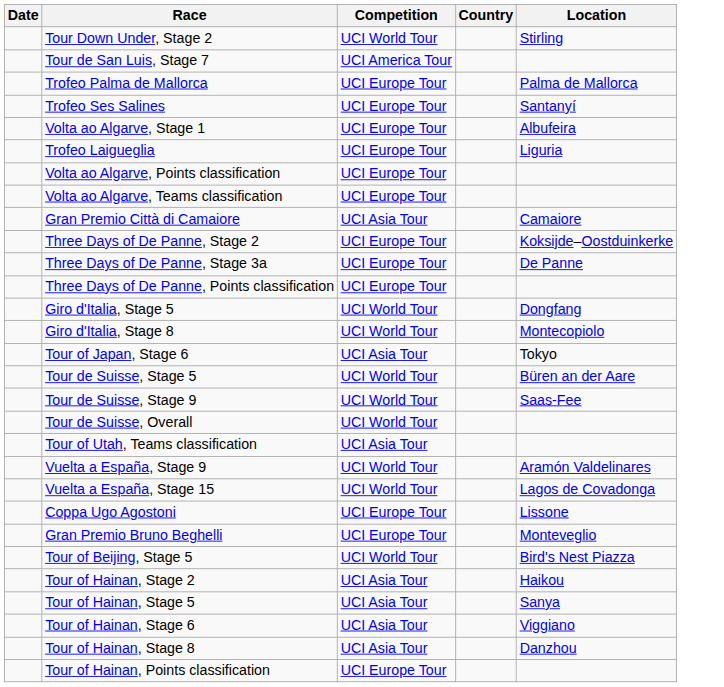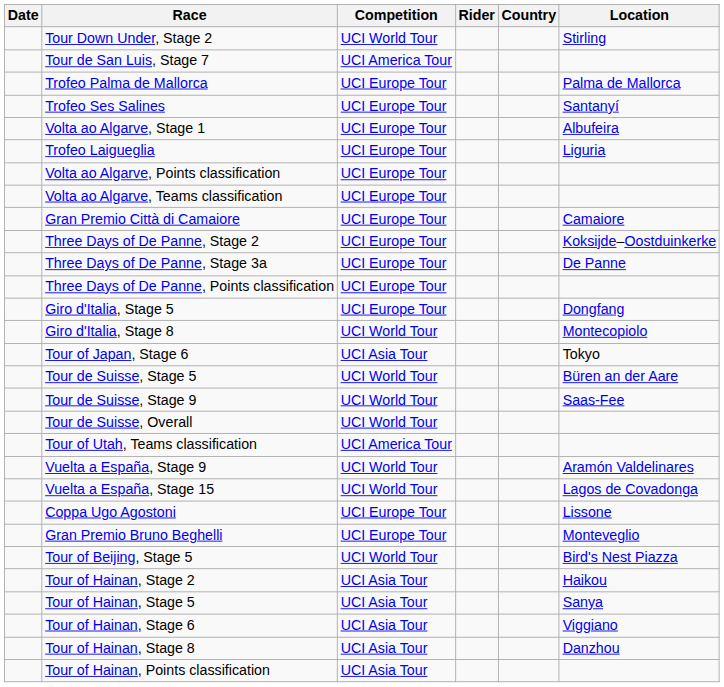 <table class="wikitable sortable">
 <tr>
 <th>Date</th>
 <th>Race</th>
 <th>Competition</th>
+<th>Rider</th>
 <th>Country</th>
 <th>Location</th>
 </tr>
 <tr>
 <td></td>
 <td><a href='#'>Tour Down Under</a>, Stage 2</td>
 <td><a href='#'>UCI World Tour</a></td>
+<td></td>
 <td></td>
 <td><a href='#'>Stirling</a></td>
 </tr>
 <tr>
 <td></td>
 <td><a href='#'>Tour de San Luis</a>, Stage 7</td>
 <td><a href='#'>UCI America Tour</a></td>
 <td></td>
 <td></td>
+<td></td>
 </tr>
 <tr>
 <td></td>
 <td><a href='#'>Trofeo Palma de Mallorca</a></td>
 <td><a href='#'>UCI Europe Tour</a></td>
+<td></td>
 <td></td>
 <td><a href='#'>Palma de Mallorca</a></td>
 </tr>
 <tr>
 <td></td>
 <td><a href='#'>Trofeo Ses Salines</a></td>
 <td><a href='#'>UCI Europe Tour</a></td>
 <td></td>
+<td></td>
 <td><a href='#'>Santanyí</a></td>
 </tr>
 <tr>
 <td></td>
 <td><a href='#'>Volta ao Algarve</a>, Stage 1</td>
 <td><a href='#'>UCI Europe Tour</a></td>
 <td></td>
+<td></td>
 <td><a href='#'>Albufeira</a></td>
 </tr>
 <tr>
 <td></td>
 <td><a href='#'>Trofeo Laigueglia</a></td>
 <td><a href='#'>UCI Europe Tour</a></td>
+<td></td>
 <td></td>
 <td><a href='#'>Liguria</a></td>
 </tr>
 <tr>
 <td></td>
 <td><a href='#'>Volta ao Algarve</a>, Points classification</td>
 <td><a href='#'>UCI Europe Tour</a></td>
 <td></td>
 <td></td>
+<td></td>
 </tr>
 <tr>
 <td></td>
 <td><a href='#'>Volta ao Algarve</a>, Teams classification</td>
 <td><a href='#'>UCI Europe Tour</a></td>
+<td align="center"></td>
 <td></td>
 <td></td>
 </tr>
 <tr>
 <td></td>
 <td><a href='#'>Gran Premio Città di Camaiore</a></td>
-<td><a href='#'>UCI Asia Tour</a></td>
+<td><a href='#'>UCI Europe Tour</a></td>
+<td></td>
 <td></td>
 <td><a href='#'>Camaiore</a></td>
 </tr>
 <tr>
 <td></td>
 <td><a href='#'>Three Days of De Panne</a>, Stage 2</td>
 <td><a href='#'>UCI Europe Tour</a></td>
 <td></td>
+<td></td>
 <td><a href='#'>Koksijde</a>–<a href='#'>Oostduinkerke</a></td>
 </tr>
 <tr>
 <td></td>
 <td><a href='#'>Three Days of De Panne</a>, Stage 3a</td>
 <td><a href='#'>UCI Europe Tour</a></td>
+<td></td>
 <td></td>
 <td><a href='#'>De Panne</a></td>
 </tr>
 <tr>
 <td></td>
 <td><a href='#'>Three Days of De Panne</a>, Points classification</td>
 <td><a href='#'>UCI Europe Tour</a></td>
 <td></td>
 <td></td>
+<td></td>
 </tr>
 <tr>
 <td></td>
 <td><a href='#'>Giro d'Italia</a>, Stage 5</td>
-<td><a href='#'>UCI World Tour</a></td>
+<td><a href='#'>UCI Europe Tour</a></td>
+<td></td>
 <td></td>
 <td><a href='#'>Dongfang</a></td>
 </tr>
 <tr>
 <td></td>
 <td><a href='#'>Giro d'Italia</a>, Stage 8</td>
 <td><a href='#'>UCI World Tour</a></td>
 <td></td>
+<td></td>
 <td><a href='#'>Montecopiolo</a></td>
 </tr>
 <tr>
 <td></td>
 <td><a href='#'>Tour of Japan</a>, Stage 6</td>
 <td><a href='#'>UCI Asia Tour</a></td>
+<td></td>
 <td></td>
 <td>Tokyo</td>
 </tr>
 <tr>
 <td></td>
 <td><a href='#'>Tour de Suisse</a>, Stage 5</td>
 <td><a href='#'>UCI World Tour</a></td>
 <td></td>
+<td></td>
 <td><a href='#'>Büren an der Aare</a></td>
 </tr>
 <tr>
 <td></td>
 <td><a href='#'>Tour de Suisse</a>, Stage 9</td>
 <td><a href='#'>UCI World Tour</a></td>
+<td></td>
 <td></td>
 <td><a href='#'>Saas-Fee</a></td>
 </tr>
 <tr>
 <td></td>
 <td><a href='#'>Tour de Suisse</a>, Overall</td>
 <td><a href='#'>UCI World Tour</a></td>
 <td></td>
 <td></td>
+<td></td>
 </tr>
 <tr>
 <td></td>
 <td><a href='#'>Tour of Utah</a>, Teams classification</td>
-<td><a href='#'>UCI Asia Tour</a></td>
+<td><a href='#'>UCI America Tour</a></td>
+<td align="center"></td>
 <td></td>
 <td></td>
 </tr>
 <tr>
 <td></td>
 <td><a href='#'>Vuelta a España</a>, Stage 9</td>
 <td><a href='#'>UCI World Tour</a></td>
 <td></td>
+<td></td>
 <td><a href='#'>Aramón Valdelinares</a></td>
 </tr>
 <tr>
 <td></td>
 <td><a href='#'>Vuelta a España</a>, Stage 15</td>
 <td><a href='#'>UCI World Tour</a></td>
+<td></td>
 <td></td>
 <td><a href='#'>Lagos de Covadonga</a></td>
 </tr>
 <tr>
 <td></td>
 <td><a href='#'>Coppa Ugo Agostoni</a></td>
 <td><a href='#'>UCI Europe Tour</a></td>
 <td></td>
+<td></td>
 <td><a href='#'>Lissone</a></td>
 </tr>
 <tr>
 <td></td>
 <td><a href='#'>Gran Premio Bruno Beghelli</a></td>
 <td><a href='#'>UCI Europe Tour</a></td>
+<td></td>
 <td></td>
 <td><a href='#'>Monteveglio</a></td>
 </tr>
 <tr>
 <td></td>
 <td><a href='#'>Tour of Beijing</a>, Stage 5</td>
 <td><a href='#'>UCI World Tour</a></td>
 <td></td>
+<td></td>
 <td><a href='#'>Bird's Nest Piazza</a></td>
 </tr>
 <tr>
 <td></td>
 <td><a href='#'>Tour of Hainan</a>, Stage 2</td>
 <td><a href='#'>UCI Asia Tour</a></td>
+<td></td>
 <td></td>
 <td><a href='#'>Haikou</a></td>
 </tr>
 <tr>
 <td></td>
 <td><a href='#'>Tour of Hainan</a>, Stage 5</td>
 <td><a href='#'>UCI Asia Tour</a></td>
 <td></td>
+<td></td>
 <td><a href='#'>Sanya</a></td>
 </tr>
 <tr>
 <td></td>
 <td><a href='#'>Tour of Hainan</a>, Stage 6</td>
 <td><a href='#'>UCI Asia Tour</a></td>
+<td></td>
 <td></td>
 <td><a href='#'>Viggiano</a></td>
 </tr>
 <tr>
 <td></td>
 <td><a href='#'>Tour of Hainan</a>, Stage 8</td>
 <td><a href='#'>UCI Asia Tour</a></td>
 <td></td>
+<td></td>
 <td><a href='#'>Danzhou</a></td>
 </tr>
 <tr>
 <td></td>
 <td><a href='#'>Tour of Hainan</a>, Points classification</td>
-<td><a href='#'>UCI Europe Tour</a></td>
+<td><a href='#'>UCI Asia Tour</a></td>
+<td></td>
 <td></td>
 <td></td>
 </tr>
 </table>
